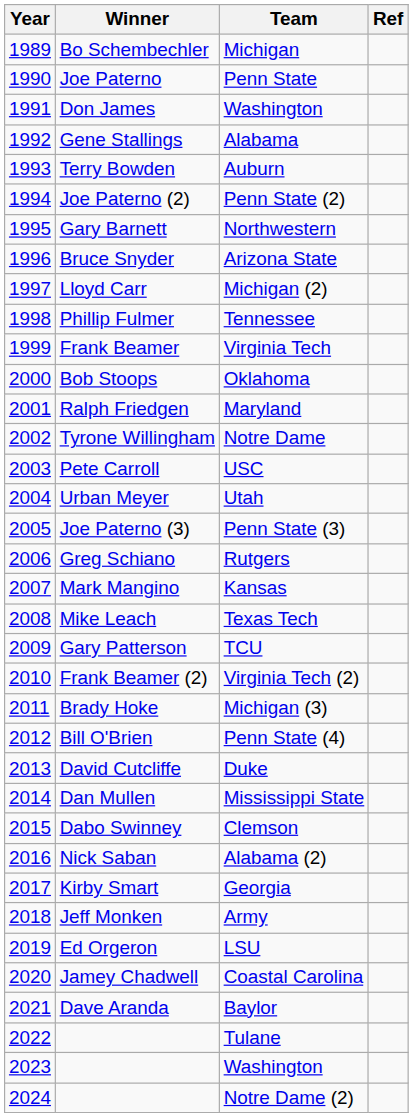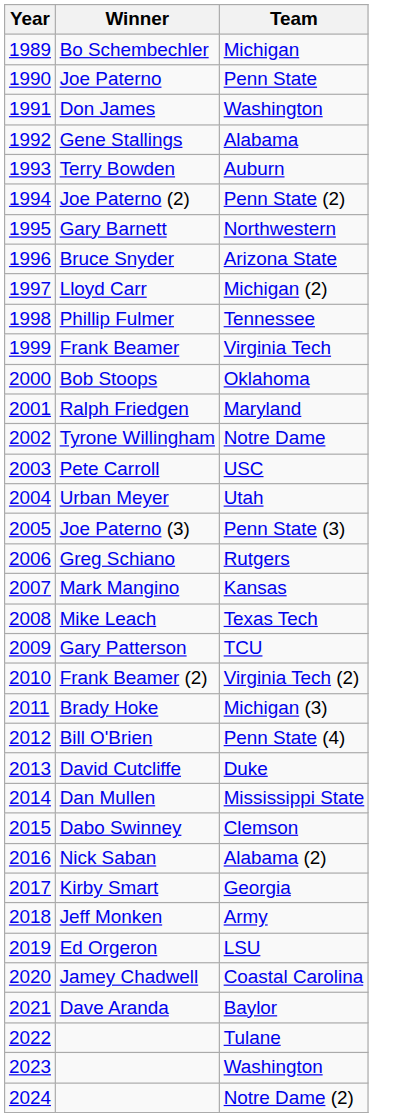 <table class="wikitable sortable">
 <tr>
 <th>Year</th>
 <th>Winner</th>
 <th>Team</th>
-<th>Ref</th>
 </tr>
 <tr>
 <td><a href='#'>1989</a></td>
 <td><a href='#'>Bo Schembechler</a></td>
 <td><a href='#'>Michigan</a></td>
-<td></td>
 </tr>
 <tr>
 <td><a href='#'>1990</a></td>
 <td><a href='#'>Joe Paterno</a> </td>
 <td><a href='#'>Penn State</a></td>
-<td></td>
 </tr>
 <tr>
 <td><a href='#'>1991</a></td>
 <td><a href='#'>Don James</a></td>
 <td><a href='#'>Washington</a></td>
-<td></td>
 </tr>
 <tr>
 <td><a href='#'>1992</a></td>
 <td><a href='#'>Gene Stallings</a></td>
 <td><a href='#'>Alabama</a></td>
-<td></td>
 </tr>
 <tr>
 <td><a href='#'>1993</a></td>
 <td><a href='#'>Terry Bowden</a></td>
 <td><a href='#'>Auburn</a></td>
-<td></td>
 </tr>
 <tr>
 <td><a href='#'>1994</a></td>
 <td><a href='#'>Joe Paterno</a> (2) </td>
 <td><a href='#'>Penn State</a> (2)</td>
-<td></td>
 </tr>
 <tr>
 <td><a href='#'>1995</a></td>
 <td><a href='#'>Gary Barnett</a></td>
 <td><a href='#'>Northwestern</a></td>
-<td></td>
 </tr>
 <tr>
 <td><a href='#'>1996</a></td>
 <td><a href='#'>Bruce Snyder</a></td>
 <td><a href='#'>Arizona State</a></td>
-<td></td>
 </tr>
 <tr>
 <td><a href='#'>1997</a></td>
 <td><a href='#'>Lloyd Carr</a></td>
 <td><a href='#'>Michigan</a> (2)</td>
-<td></td>
 </tr>
 <tr>
 <td><a href='#'>1998</a></td>
 <td><a href='#'>Phillip Fulmer</a></td>
 <td><a href='#'>Tennessee</a></td>
-<td></td>
 </tr>
 <tr>
 <td><a href='#'>1999</a></td>
 <td><a href='#'>Frank Beamer</a></td>
 <td><a href='#'>Virginia Tech</a></td>
-<td></td>
 </tr>
 <tr>
 <td><a href='#'>2000</a></td>
 <td><a href='#'>Bob Stoops</a></td>
 <td><a href='#'>Oklahoma</a></td>
-<td></td>
 </tr>
 <tr>
 <td><a href='#'>2001</a></td>
 <td><a href='#'>Ralph Friedgen</a></td>
 <td><a href='#'>Maryland</a></td>
-<td></td>
 </tr>
 <tr>
 <td><a href='#'>2002</a></td>
 <td><a href='#'>Tyrone Willingham</a></td>
 <td><a href='#'>Notre Dame</a></td>
-<td></td>
 </tr>
 <tr>
 <td><a href='#'>2003</a></td>
 <td><a href='#'>Pete Carroll</a></td>
 <td><a href='#'>USC</a></td>
-<td></td>
 </tr>
 <tr>
 <td><a href='#'>2004</a></td>
 <td><a href='#'>Urban Meyer</a></td>
 <td><a href='#'>Utah</a></td>
-<td></td>
 </tr>
 <tr>
 <td><a href='#'>2005</a></td>
 <td><a href='#'>Joe Paterno</a> (3) </td>
 <td><a href='#'>Penn State</a> (3)</td>
-<td></td>
 </tr>
 <tr>
 <td><a href='#'>2006</a></td>
 <td><a href='#'>Greg Schiano</a></td>
 <td><a href='#'>Rutgers</a></td>
-<td></td>
 </tr>
 <tr>
 <td><a href='#'>2007</a></td>
 <td><a href='#'>Mark Mangino</a></td>
 <td><a href='#'>Kansas</a></td>
-<td></td>
 </tr>
 <tr>
 <td><a href='#'>2008</a></td>
 <td><a href='#'>Mike Leach</a></td>
 <td><a href='#'>Texas Tech</a></td>
-<td></td>
 </tr>
 <tr>
 <td><a href='#'>2009</a></td>
 <td><a href='#'>Gary Patterson</a></td>
 <td><a href='#'>TCU</a></td>
-<td></td>
 </tr>
 <tr>
 <td><a href='#'>2010</a></td>
 <td><a href='#'>Frank Beamer</a> (2)</td>
 <td><a href='#'>Virginia Tech</a> (2)</td>
-<td></td>
 </tr>
 <tr>
 <td><a href='#'>2011</a></td>
 <td><a href='#'>Brady Hoke</a></td>
 <td><a href='#'>Michigan</a> (3)</td>
-<td></td>
 </tr>
 <tr>
 <td><a href='#'>2012</a></td>
 <td><a href='#'>Bill O'Brien</a></td>
 <td><a href='#'>Penn State</a> (4)</td>
-<td></td>
 </tr>
 <tr>
 <td><a href='#'>2013</a></td>
 <td><a href='#'>David Cutcliffe</a></td>
 <td><a href='#'>Duke</a></td>
-<td></td>
 </tr>
 <tr>
 <td><a href='#'>2014</a></td>
 <td><a href='#'>Dan Mullen</a></td>
 <td><a href='#'>Mississippi State</a></td>
-<td></td>
 </tr>
 <tr>
 <td><a href='#'>2015</a></td>
 <td><a href='#'>Dabo Swinney</a></td>
 <td><a href='#'>Clemson</a></td>
-<td></td>
 </tr>
 <tr>
 <td><a href='#'>2016</a></td>
 <td><a href='#'>Nick Saban</a></td>
 <td><a href='#'>Alabama</a> (2)</td>
-<td></td>
 </tr>
 <tr>
 <td><a href='#'>2017</a></td>
 <td><a href='#'>Kirby Smart</a></td>
 <td><a href='#'>Georgia</a></td>
-<td></td>
 </tr>
 <tr>
 <td><a href='#'>2018</a></td>
 <td><a href='#'>Jeff Monken</a></td>
 <td><a href='#'>Army</a></td>
-<td></td>
 </tr>
 <tr>
 <td><a href='#'>2019</a></td>
 <td><a href='#'>Ed Orgeron</a></td>
 <td><a href='#'>LSU</a></td>
-<td></td>
 </tr>
 <tr>
 <td><a href='#'>2020</a></td>
 <td><a href='#'>Jamey Chadwell</a></td>
 <td><a href='#'>Coastal Carolina</a></td>
-<td></td>
 </tr>
 <tr>
 <td><a href='#'>2021</a></td>
 <td><a href='#'>Dave Aranda</a></td>
 <td><a href='#'>Baylor</a></td>
-<td></td>
 </tr>
 <tr>
 <td><a href='#'>2022</a></td>
 <td></td>
 <td><a href='#'>Tulane</a></td>
-<td></td>
 </tr>
 <tr>
 <td><a href='#'>2023</a></td>
 <td></td>
 <td><a href='#'>Washington</a></td>
-<td></td>
 </tr>
 <tr>
 <td><a href='#'>2024</a></td>
 <td></td>
 <td><a href='#'>Notre Dame</a> (2)</td>
-<td></td>
 </tr>
 </table>
